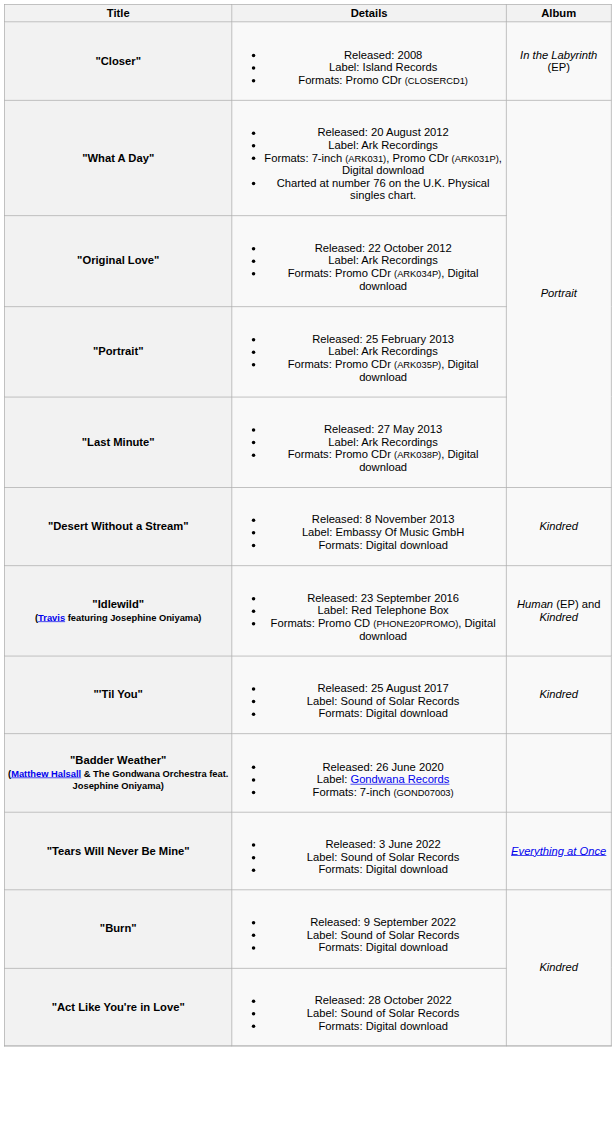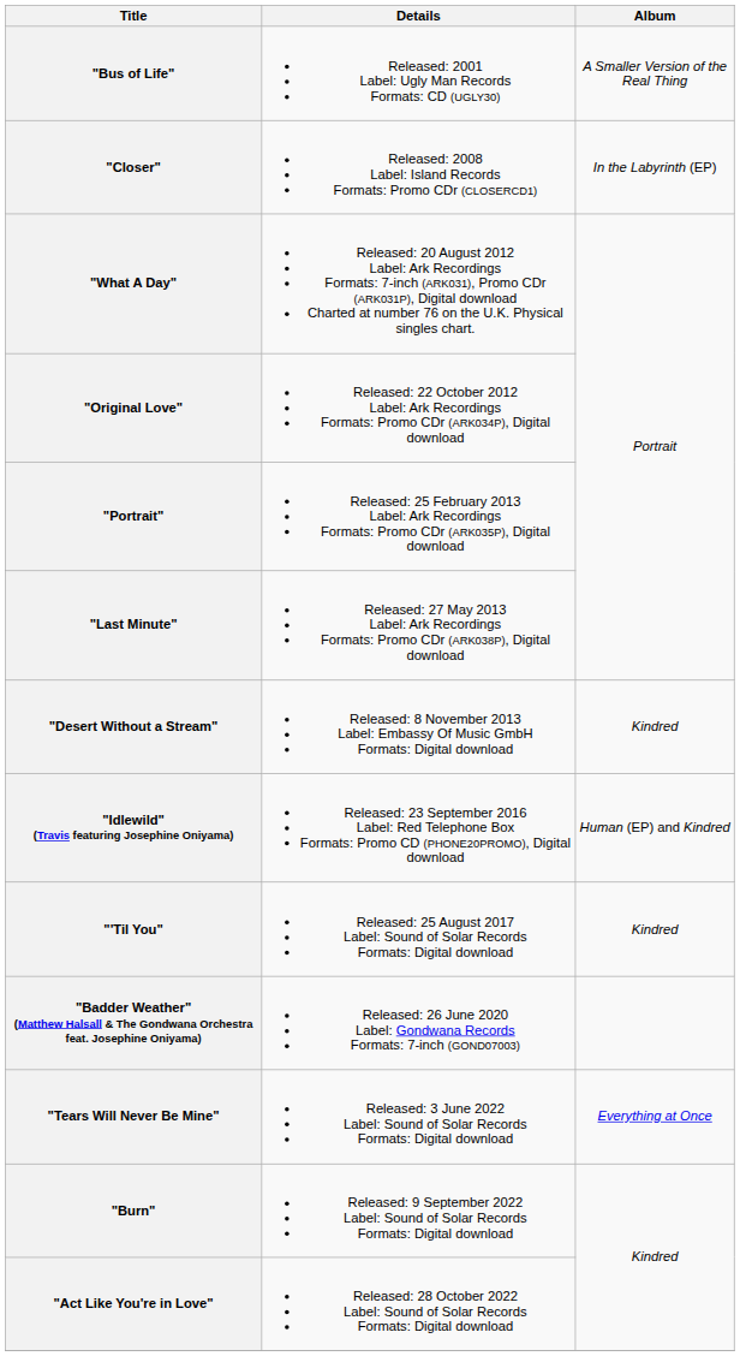 <table class="wikitable plainrowheaders" style="text-align:center">
 <tr>
 <th scope="col">Title</th>
 <th scope="col">Details</th>
 <th scope="col">Album</th>
+</tr>
+<tr>
+<th scope="row">"Bus of Life"</th>
+<td><br><ul><li>Released: 2001</li><li>Label: Ugly Man Records</li><li>Formats: CD <small>(UGLY30)</small></li></ul></td>
+<td><em>A Smaller Version of the Real Thing</em></td>
 </tr>
 <tr>
 <th scope="row">"Closer"</th>
 <td><br><ul><li>Released: 2008</li><li>Label: Island Records</li><li>Formats: Promo CDr <small>(CLOSERCD1)</small></li></ul></td>
 <td><em>In the Labyrinth</em> (EP)</td>
 </tr>
 <tr>
 <th scope="row">"What A Day"</th>
 <td><br><ul><li>Released: 20 August 2012</li><li>Label: Ark Recordings</li><li>Formats: 7-inch <small>(ARK031)</small>, Promo CDr <small>(ARK031P)</small>, Digital download</li><li>Charted at number 76 on the U.K. Physical singles chart.</li></ul></td>
 <td rowspan="4"><em>Portrait</em></td>
 </tr>
 <tr>
 <th scope="row">"Original Love"</th>
 <td><br><ul><li>Released: 22 October 2012</li><li>Label: Ark Recordings</li><li>Formats: Promo CDr <small>(ARK034P)</small>, Digital download</li></ul></td>
 </tr>
 <tr>
 <th scope="row">"Portrait"</th>
 <td><br><ul><li>Released: 25 February 2013</li><li>Label: Ark Recordings</li><li>Formats: Promo CDr <small>(ARK035P)</small>, Digital download</li></ul></td>
 </tr>
 <tr>
 <th scope="row">"Last Minute"</th>
 <td><br><ul><li>Released: 27 May 2013</li><li>Label: Ark Recordings</li><li>Formats: Promo CDr <small>(ARK038P)</small>, Digital download</li></ul></td>
 </tr>
 <tr>
 <th scope="row">"Desert Without a Stream"</th>
 <td><br><ul><li>Released: 8 November 2013</li><li>Label: Embassy Of Music GmbH</li><li>Formats: Digital download</li></ul></td>
 <td><em>Kindred</em></td>
 </tr>
 <tr>
 <th scope="row">"Idlewild"<br><small>(<a href='#'>Travis</a> featuring Josephine Oniyama)</small></th>
 <td><br><ul><li>Released: 23 September 2016</li><li>Label: Red Telephone Box</li><li>Formats: Promo CD <small>(PHONE20PROMO)</small>, Digital download</li></ul></td>
 <td><em>Human</em> (EP) and <em>Kindred</em></td>
 </tr>
 <tr>
 <th scope="row">"'Til You"</th>
 <td><br><ul><li>Released: 25 August 2017</li><li>Label: Sound of Solar Records</li><li>Formats: Digital download</li></ul></td>
 <td><em>Kindred</em></td>
 </tr>
 <tr>
 <th scope="row">"Badder Weather"<br><small>(<a href='#'>Matthew Halsall</a> & The Gondwana Orchestra feat. Josephine Oniyama)</small></th>
 <td><br><ul><li>Released: 26 June 2020</li><li>Label: <a href='#'>Gondwana Records</a></li><li>Formats: 7-inch <small>(GOND07003)</small></li></ul></td>
 </tr>
 <tr>
 <th scope="row">"Tears Will Never Be Mine"</th>
 <td><br><ul><li>Released: 3 June 2022</li><li>Label: Sound of Solar Records</li><li>Formats: Digital download</li></ul></td>
 <td><em><a href='#'>Everything at Once</a></em></td>
 </tr>
 <tr>
 <th scope="row">"Burn"</th>
 <td><br><ul><li>Released: 9 September 2022</li><li>Label: Sound of Solar Records</li><li>Formats: Digital download</li></ul></td>
 <td rowspan="2"><em>Kindred</em></td>
 </tr>
 <tr>
 <th scope="row">"Act Like You're in Love"</th>
 <td><br><ul><li>Released: 28 October 2022</li><li>Label: Sound of Solar Records</li><li>Formats: Digital download</li></ul></td>
 </tr>
 <tr>
 </tr>
 </table>
